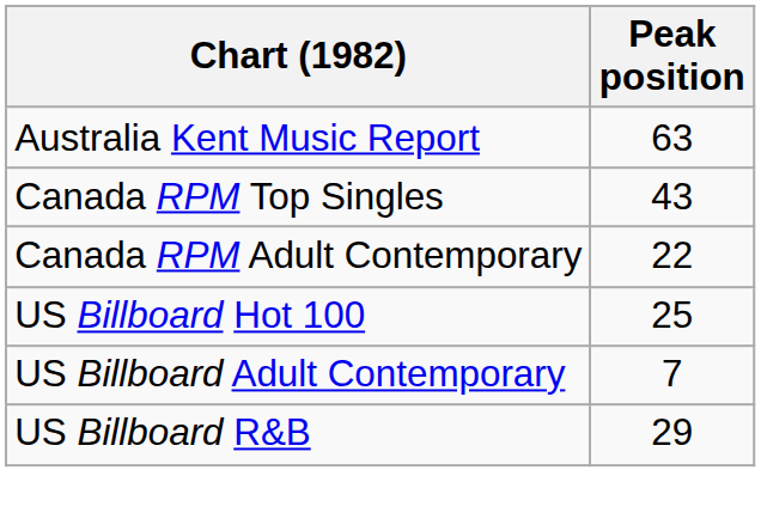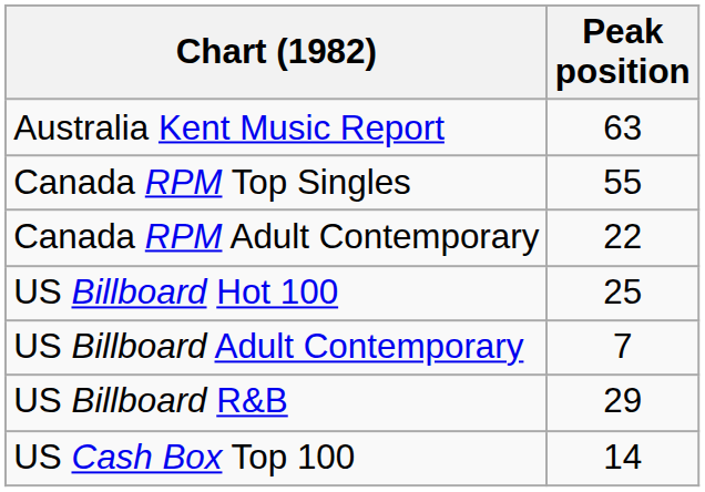 <table class="wikitable sortable">
 <tr>
 <th>Chart (1982)</th>
 <th>Peak<br>position</th>
 </tr>
 <tr>
 <td>Australia <a href='#'>Kent Music Report</a></td>
 <td style="text-align:center;">63</td>
 </tr>
 <tr>
 <td>Canada <em><a href='#'>RPM</a></em> Top Singles</td>
-<td style="text-align:center;">43</td>
+<td style="text-align:center;">55</td>
 </tr>
 <tr>
 <td>Canada <em><a href='#'>RPM</a></em> Adult Contemporary</td>
 <td style="text-align:center;">22</td>
 </tr>
 <tr>
 <td>US <em><a href='#'>Billboard</a></em> <a href='#'>Hot 100</a></td>
 <td style="text-align:center;">25</td>
 </tr>
 <tr>
 <td>US <em>Billboard</em> <a href='#'>Adult Contemporary</a></td>
 <td style="text-align:center;">7</td>
 </tr>
 <tr>
 <td>US <em>Billboard</em> <a href='#'>R&B</a></td>
 <td style="text-align:center;">29</td>
 </tr>
+<tr>
+<td>US <a href='#'><em>Cash Box</em></a> Top 100</td>
+<td align="center">14</td>
+</tr>
 </table>
